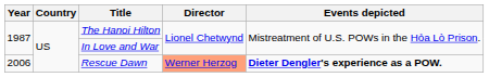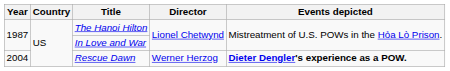 <table class="wikitable sortable">
 <tr>
 <th>Year</th>
 <th>Country</th>
 <th>Title</th>
 <th>Director</th>
 <th class="unsortable">Events depicted</th>
 </tr>
 <tr>
 <td rowspan="2">1987</td>
 <td rowspan="3">US</td>
 <td><em><a href='#'>The Hanoi Hilton</a></em></td>
 <td rowspan="2"><a href='#'>Lionel Chetwynd</a></td>
 <td rowspan="2">Mistreatment of U.S. POWs in the <a href='#'>Hỏa Lò Prison</a>.</td>
 </tr>
 <tr>
 <td><em><a href='#'>In Love and War</a></em></td>
 </tr>
 <tr>
-<td>2006</td>
+<td>2004</td>
 <td><em><a href='#'>Rescue Dawn</a></em></td>
-<td style="background: lightsalmon;"><a href='#'>Werner Herzog</a></td>
+<td><a href='#'>Werner Herzog</a></td>
 <td><strong><a href='#'>Dieter Dengler</a>'s experience as a POW.</strong></td>
 </tr>
 </table>
